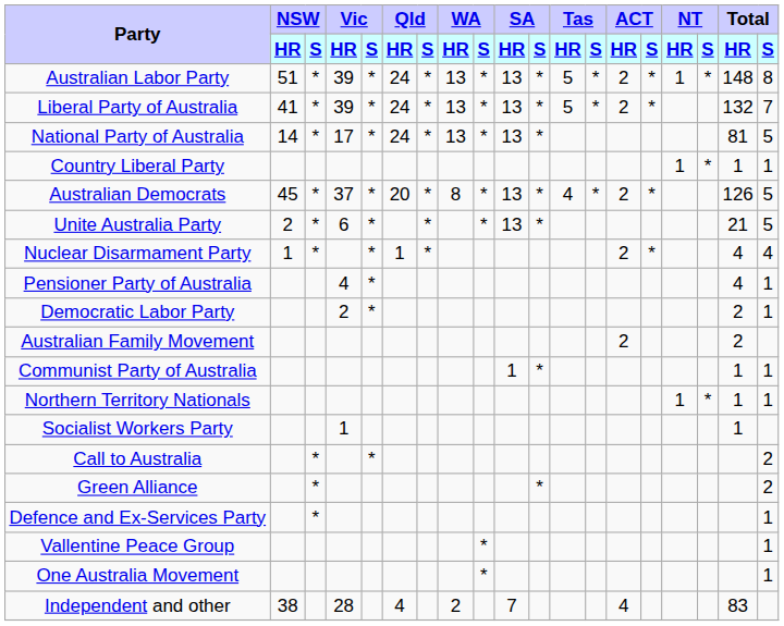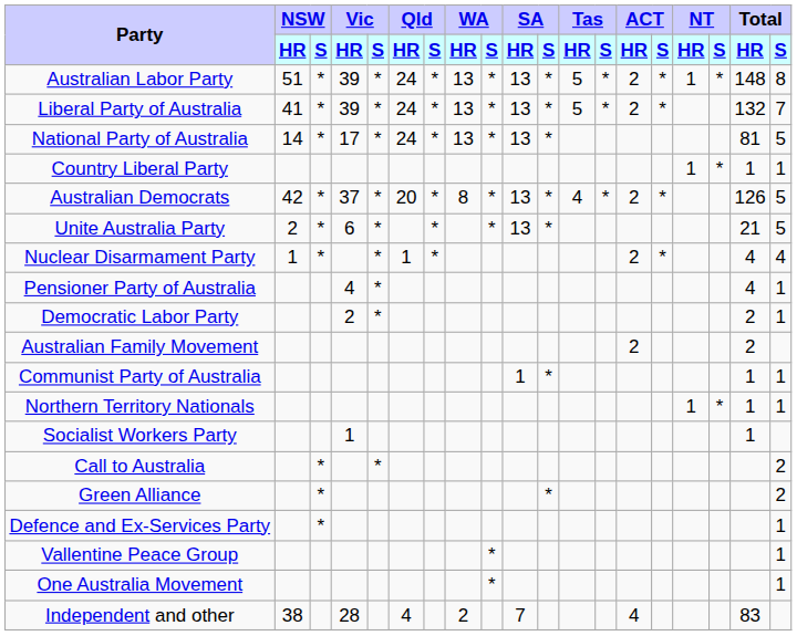 <table class="wikitable" style="text-align:center">
 <tr>
 <th rowspan="2" style="background:#ccf;">Party</th>
 <th colspan="2" style="background:#ccf;"><a href='#'>NSW</a></th>
 <th colspan="2" style="background:#ccf;"><a href='#'>Vic</a></th>
 <th colspan="2" style="background:#ccf;"><a href='#'>Qld</a></th>
 <th colspan="2" style="background:#ccf;"><a href='#'>WA</a></th>
 <th colspan="2" style="background:#ccf;"><a href='#'>SA</a></th>
 <th colspan="2" style="background:#ccf;"><a href='#'>Tas</a></th>
 <th colspan="2" style="background:#ccf;"><a href='#'>ACT</a></th>
 <th colspan="2" style="background:#ccf;"><a href='#'>NT</a></th>
 <th colspan="2" style="background:#ccf;">Total</th>
 </tr>
 <tr>
 <th style="background:#ccffff;"><a href='#'>HR</a></th>
 <th style="background:#ccffff;"><a href='#'>S</a></th>
 <th style="background:#ccffff;"><a href='#'>HR</a></th>
 <th style="background:#ccffff;"><a href='#'>S</a></th>
 <th style="background:#ccffff;"><a href='#'>HR</a></th>
 <th style="background:#ccffff;"><a href='#'>S</a></th>
 <th style="background:#ccffff;"><a href='#'>HR</a></th>
 <th style="background:#ccffff;"><a href='#'>S</a></th>
 <th style="background:#ccffff;"><a href='#'>HR</a></th>
 <th style="background:#ccffff;"><a href='#'>S</a></th>
 <th style="background:#ccffff;"><a href='#'>HR</a></th>
 <th style="background:#ccffff;"><a href='#'>S</a></th>
 <th style="background:#ccffff;"><a href='#'>HR</a></th>
 <th style="background:#ccffff;"><a href='#'>S</a></th>
 <th style="background:#ccffff;"><a href='#'>HR</a></th>
 <th style="background:#ccffff;"><a href='#'>S</a></th>
 <th style="background:#ccffff;"><a href='#'>HR</a></th>
 <th style="background:#ccffff;"><a href='#'>S</a></th>
 </tr>
 <tr>
 <td style="font-size:100%;"><a href='#'>Australian Labor Party</a></td>
 <td>51</td>
 <td>*</td>
 <td>39</td>
 <td>*</td>
 <td>24</td>
 <td>*</td>
 <td>13</td>
 <td>*</td>
 <td>13</td>
 <td>*</td>
 <td>5</td>
 <td>*</td>
 <td>2</td>
 <td>*</td>
 <td>1</td>
 <td>*</td>
 <td>148</td>
 <td>8</td>
 </tr>
 <tr>
 <td style="font-size:100%;"><a href='#'>Liberal Party of Australia</a></td>
 <td>41</td>
 <td>*</td>
 <td>39</td>
 <td>*</td>
 <td>24</td>
 <td>*</td>
 <td>13</td>
 <td>*</td>
 <td>13</td>
 <td>*</td>
 <td>5</td>
 <td>*</td>
 <td>2</td>
 <td>*</td>
 <td></td>
 <td></td>
 <td>132</td>
 <td>7</td>
 </tr>
 <tr>
 <td style="font-size:100%;"><a href='#'>National Party of Australia</a></td>
 <td>14</td>
 <td>*</td>
 <td>17</td>
 <td>*</td>
 <td>24</td>
 <td>*</td>
 <td>13</td>
 <td>*</td>
 <td>13</td>
 <td>*</td>
 <td></td>
 <td></td>
 <td></td>
 <td></td>
 <td></td>
 <td></td>
 <td>81</td>
 <td>5</td>
 </tr>
 <tr>
 <td style="font-size:100%;"><a href='#'>Country Liberal Party</a></td>
 <td></td>
 <td></td>
 <td></td>
 <td></td>
 <td></td>
 <td></td>
 <td></td>
 <td></td>
 <td></td>
 <td></td>
 <td></td>
 <td></td>
 <td></td>
 <td></td>
 <td>1</td>
 <td>*</td>
 <td>1</td>
 <td>1</td>
 </tr>
 <tr>
 <td style="font-size:100%;"><a href='#'>Australian Democrats</a></td>
-<td>45</td>
+<td>42</td>
 <td>*</td>
 <td>37</td>
 <td>*</td>
 <td>20</td>
 <td>*</td>
 <td>8</td>
 <td>*</td>
 <td>13</td>
 <td>*</td>
 <td>4</td>
 <td>*</td>
 <td>2</td>
 <td>*</td>
 <td></td>
 <td></td>
 <td>126</td>
 <td>5</td>
 </tr>
 <tr>
 <td style="font-size:100%;"><a href='#'>Unite Australia Party</a></td>
 <td>2</td>
 <td>*</td>
 <td>6</td>
 <td>*</td>
 <td></td>
 <td>*</td>
 <td></td>
 <td>*</td>
 <td>13</td>
 <td>*</td>
 <td></td>
 <td></td>
 <td></td>
 <td></td>
 <td></td>
 <td></td>
 <td>21</td>
 <td>5</td>
 </tr>
 <tr>
 <td style="font-size:100%;"><a href='#'>Nuclear Disarmament Party</a></td>
 <td>1</td>
 <td>*</td>
 <td></td>
 <td>*</td>
 <td>1</td>
 <td>*</td>
 <td></td>
 <td></td>
 <td></td>
 <td></td>
 <td></td>
 <td></td>
 <td>2</td>
 <td>*</td>
 <td></td>
 <td></td>
 <td>4</td>
 <td>4</td>
 </tr>
 <tr>
 <td style="font-size:100%;"><a href='#'>Pensioner Party of Australia</a></td>
 <td></td>
 <td></td>
 <td>4</td>
 <td>*</td>
 <td></td>
 <td></td>
 <td></td>
 <td></td>
 <td></td>
 <td></td>
 <td></td>
 <td></td>
 <td></td>
 <td></td>
 <td></td>
 <td></td>
 <td>4</td>
 <td>1</td>
 </tr>
 <tr>
 <td style="font-size:100%;"><a href='#'>Democratic Labor Party</a></td>
 <td></td>
 <td></td>
 <td>2</td>
 <td>*</td>
 <td></td>
 <td></td>
 <td></td>
 <td></td>
 <td></td>
 <td></td>
 <td></td>
 <td></td>
 <td></td>
 <td></td>
 <td></td>
 <td></td>
 <td>2</td>
 <td>1</td>
 </tr>
 <tr>
 <td style="font-size:100%;"><a href='#'>Australian Family Movement</a></td>
 <td></td>
 <td></td>
 <td></td>
 <td></td>
 <td></td>
 <td></td>
 <td></td>
 <td></td>
 <td></td>
 <td></td>
 <td></td>
 <td></td>
 <td>2</td>
 <td></td>
 <td></td>
 <td></td>
 <td>2</td>
 <td></td>
 </tr>
 <tr>
 <td style="font-size:100%;"><a href='#'>Communist Party of Australia</a></td>
 <td></td>
 <td></td>
 <td></td>
 <td></td>
 <td></td>
 <td></td>
 <td></td>
 <td></td>
 <td>1</td>
 <td>*</td>
 <td></td>
 <td></td>
 <td></td>
 <td></td>
 <td></td>
 <td></td>
 <td>1</td>
 <td>1</td>
 </tr>
 <tr>
 <td style="font-size:100%;"><a href='#'>Northern Territory Nationals</a></td>
 <td></td>
 <td></td>
 <td></td>
 <td></td>
 <td></td>
 <td></td>
 <td></td>
 <td></td>
 <td></td>
 <td></td>
 <td></td>
 <td></td>
 <td></td>
 <td></td>
 <td>1</td>
 <td>*</td>
 <td>1</td>
 <td>1</td>
 </tr>
 <tr>
 <td style="font-size:100%;"><a href='#'>Socialist Workers Party</a></td>
 <td></td>
 <td></td>
 <td>1</td>
 <td></td>
 <td></td>
 <td></td>
 <td></td>
 <td></td>
 <td></td>
 <td></td>
 <td></td>
 <td></td>
 <td></td>
 <td></td>
 <td></td>
 <td></td>
 <td>1</td>
 <td></td>
 </tr>
 <tr>
 <td style="font-size:100%;"><a href='#'>Call to Australia</a></td>
 <td></td>
 <td>*</td>
 <td></td>
 <td>*</td>
 <td></td>
 <td></td>
 <td></td>
 <td></td>
 <td></td>
 <td></td>
 <td></td>
 <td></td>
 <td></td>
 <td></td>
 <td></td>
 <td></td>
 <td></td>
 <td>2</td>
 </tr>
 <tr>
 <td style="font-size:100%;"><a href='#'>Green Alliance</a></td>
 <td></td>
 <td>*</td>
 <td></td>
 <td></td>
 <td></td>
 <td></td>
 <td></td>
 <td></td>
 <td></td>
 <td>*</td>
 <td></td>
 <td></td>
 <td></td>
 <td></td>
 <td></td>
 <td></td>
 <td></td>
 <td>2</td>
 </tr>
 <tr>
 <td style="font-size:100%;"><a href='#'>Defence and Ex-Services Party</a></td>
 <td></td>
 <td>*</td>
 <td></td>
 <td></td>
 <td></td>
 <td></td>
 <td></td>
 <td></td>
 <td></td>
 <td></td>
 <td></td>
 <td></td>
 <td></td>
 <td></td>
 <td></td>
 <td></td>
 <td></td>
 <td>1</td>
 </tr>
 <tr>
 <td style="font-size:100%;"><a href='#'>Vallentine Peace Group</a></td>
 <td></td>
 <td></td>
 <td></td>
 <td></td>
 <td></td>
 <td></td>
 <td></td>
 <td>*</td>
 <td></td>
 <td></td>
 <td></td>
 <td></td>
 <td></td>
 <td></td>
 <td></td>
 <td></td>
 <td></td>
 <td>1</td>
 </tr>
 <tr>
 <td style="font-size:100%;"><a href='#'>One Australia Movement</a></td>
 <td></td>
 <td></td>
 <td></td>
 <td></td>
 <td></td>
 <td></td>
 <td></td>
 <td>*</td>
 <td></td>
 <td></td>
 <td></td>
 <td></td>
 <td></td>
 <td></td>
 <td></td>
 <td></td>
 <td></td>
 <td>1</td>
 </tr>
 <tr>
 <td style="font-size:100%;"><a href='#'>Independent</a> and other</td>
 <td>38</td>
 <td></td>
 <td>28</td>
 <td></td>
 <td>4</td>
 <td></td>
 <td>2</td>
 <td></td>
 <td>7</td>
 <td></td>
 <td></td>
 <td></td>
 <td>4</td>
 <td></td>
 <td></td>
 <td></td>
 <td>83</td>
 <td></td>
 </tr>
 <tr>
 </tr>
 </table>
